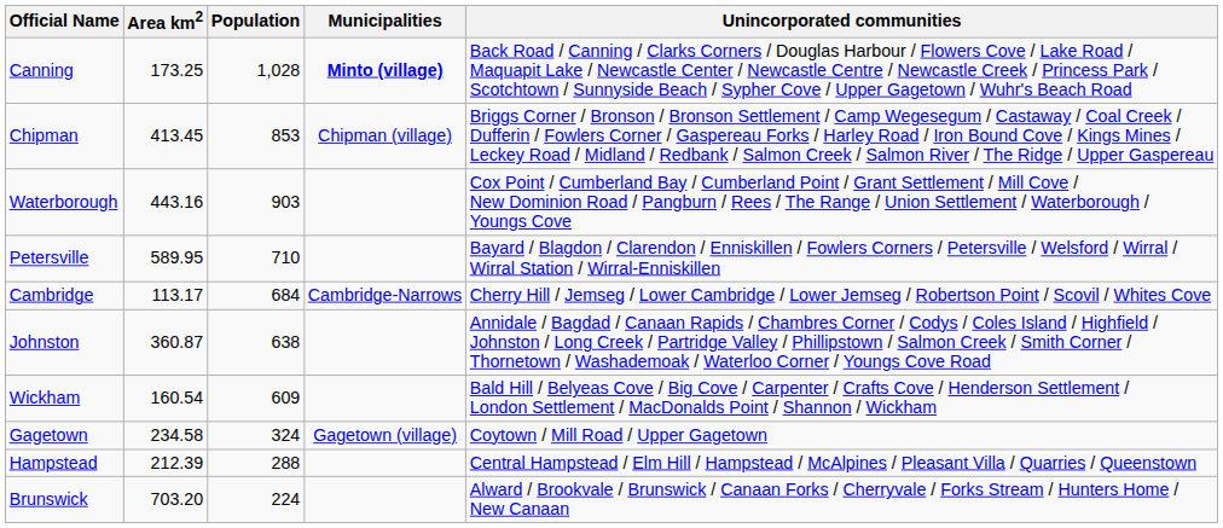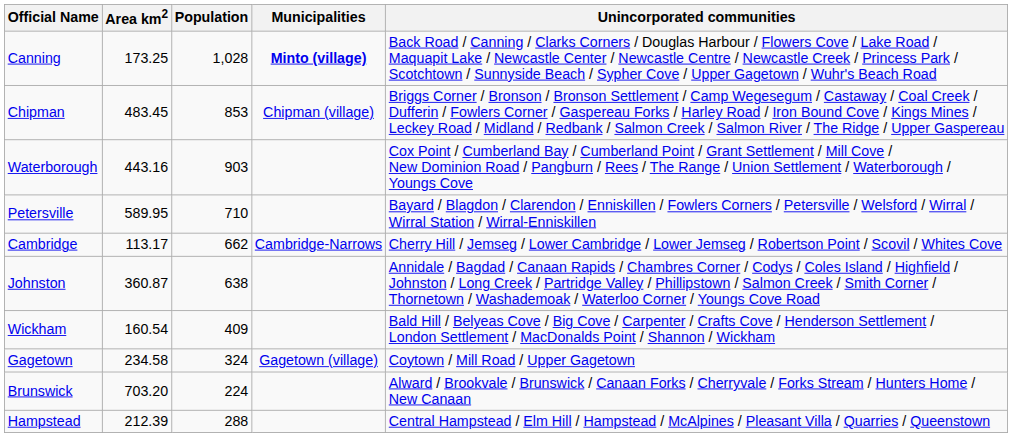 <table class="wikitable">
 <tr>
 <th>Official Name</th>
 <th>Area km<sup>2</sup></th>
 <th>Population</th>
 <th>Municipalities</th>
 <th>Unincorporated communities</th>
 </tr>
 <tr>
 <td><a href='#'>Canning</a></td>
 <td align="right">173.25</td>
 <td align="right">1,028</td>
 <td align="center"><strong><a href='#'>Minto (village)</a></strong></td>
 <td><a href='#'>Back Road</a> / <a href='#'>Canning</a> / <a href='#'>Clarks Corners</a> / Douglas Harbour / <a href='#'>Flowers Cove</a> / <a href='#'>Lake Road</a> / <br><a href='#'>Maquapit Lake</a> / <a href='#'>Newcastle Center</a> / <a href='#'>Newcastle Centre</a> / <a href='#'>Newcastle Creek</a> / <a href='#'>Princess Park</a> / <br><a href='#'>Scotchtown</a> / <a href='#'>Sunnyside Beach</a> / <a href='#'>Sypher Cove</a> / <a href='#'>Upper Gagetown</a> / <a href='#'>Wuhr's Beach Road</a></td>
 </tr>
 <tr>
 <td><a href='#'>Chipman</a></td>
-<td align="right">413.45</td>
+<td align="right">483.45</td>
 <td align="right">853</td>
 <td align="center"><a href='#'>Chipman (village)</a></td>
 <td><a href='#'>Briggs Corner</a> / <a href='#'>Bronson</a> / <a href='#'>Bronson Settlement</a> / <a href='#'>Camp Wegesegum</a> / <a href='#'>Castaway</a> / <a href='#'>Coal Creek</a> / <br><a href='#'>Dufferin</a> / <a href='#'>Fowlers Corner</a> / <a href='#'>Gaspereau Forks</a> / <a href='#'>Harley Road</a> / <a href='#'>Iron Bound Cove</a> / <a href='#'>Kings Mines</a> / <br><a href='#'>Leckey Road</a> / <a href='#'>Midland</a> / <a href='#'>Redbank</a> / <a href='#'>Salmon Creek</a> / <a href='#'>Salmon River</a> / <a href='#'>The Ridge</a> / <a href='#'>Upper Gaspereau</a></td>
 </tr>
 <tr>
 <td><a href='#'>Waterborough</a></td>
 <td align="right">443.16</td>
 <td align="right">903</td>
 <td align="center"></td>
 <td><a href='#'>Cox Point</a> / <a href='#'>Cumberland Bay</a> / <a href='#'>Cumberland Point</a> / <a href='#'>Grant Settlement</a> / <a href='#'>Mill Cove</a> / <br><a href='#'>New Dominion Road</a> / <a href='#'>Pangburn</a> / <a href='#'>Rees</a> / <a href='#'>The Range</a> / <a href='#'>Union Settlement</a> / <a href='#'>Waterborough</a> / <br><a href='#'>Youngs Cove</a></td>
 </tr>
 <tr>
 <td><a href='#'>Petersville</a></td>
 <td align="right">589.95</td>
 <td align="right">710</td>
 <td align="center"></td>
 <td><a href='#'>Bayard</a> / <a href='#'>Blagdon</a> / <a href='#'>Clarendon</a> / <a href='#'>Enniskillen</a> / <a href='#'>Fowlers Corners</a> / <a href='#'>Petersville</a> / <a href='#'>Welsford</a> / <a href='#'>Wirral</a> / <br><a href='#'>Wirral Station</a> / <a href='#'>Wirral-Enniskillen</a></td>
 </tr>
 <tr>
 <td><a href='#'>Cambridge</a></td>
 <td align="right">113.17</td>
-<td align="right">684</td>
+<td align="right">662</td>
 <td align="center"><a href='#'>Cambridge-Narrows</a></td>
 <td><a href='#'>Cherry Hill</a> / <a href='#'>Jemseg</a> / <a href='#'>Lower Cambridge</a> / <a href='#'>Lower Jemseg</a> / <a href='#'>Robertson Point</a> / <a href='#'>Scovil</a> / <a href='#'>Whites Cove</a></td>
 </tr>
 <tr>
 <td><a href='#'>Johnston</a></td>
 <td align="right">360.87</td>
 <td align="right">638</td>
 <td align="center"></td>
 <td><a href='#'>Annidale</a> / <a href='#'>Bagdad</a> / <a href='#'>Canaan Rapids</a> / <a href='#'>Chambres Corner</a> / <a href='#'>Codys</a> / <a href='#'>Coles Island</a> / <a href='#'>Highfield</a> / <br><a href='#'>Johnston</a> / <a href='#'>Long Creek</a> / <a href='#'>Partridge Valley</a> / <a href='#'>Phillipstown</a> / <a href='#'>Salmon Creek</a> / <a href='#'>Smith Corner</a> / <br><a href='#'>Thornetown</a> / <a href='#'>Washademoak</a> / <a href='#'>Waterloo Corner</a> / <a href='#'>Youngs Cove Road</a></td>
 </tr>
 <tr>
 <td><a href='#'>Wickham</a></td>
 <td align="right">160.54</td>
-<td align="right">609</td>
+<td align="right">409</td>
 <td align="center"></td>
 <td><a href='#'>Bald Hill</a> / <a href='#'>Belyeas Cove</a> / <a href='#'>Big Cove</a> / <a href='#'>Carpenter</a> / <a href='#'>Crafts Cove</a> / <a href='#'>Henderson Settlement</a> / <br><a href='#'>London Settlement</a> / <a href='#'>MacDonalds Point</a> / <a href='#'>Shannon</a> / <a href='#'>Wickham</a></td>
 </tr>
 <tr>
 <td><a href='#'>Gagetown</a></td>
 <td align="right">234.58</td>
 <td align="right">324</td>
 <td align="center"><a href='#'>Gagetown (village)</a></td>
 <td><a href='#'>Coytown</a> / <a href='#'>Mill Road</a> / <a href='#'>Upper Gagetown</a></td>
 </tr>
 <tr>
+<td><a href='#'>Brunswick</a></td>
+<td align="right">703.20</td>
+<td align="right">224</td>
+<td align="center"></td>
+<td><a href='#'>Alward</a> / <a href='#'>Brookvale</a> / <a href='#'>Brunswick</a> / <a href='#'>Canaan Forks</a> /  <a href='#'>Cherryvale</a> / <a href='#'>Forks Stream</a> / <a href='#'>Hunters Home</a> / <br><a href='#'>New Canaan</a></td>
+</tr>
+<tr>
 <td><a href='#'>Hampstead</a></td>
 <td align="right">212.39</td>
 <td align="right">288</td>
 <td align="center"></td>
 <td><a href='#'>Central Hampstead</a> / <a href='#'>Elm Hill</a> / <a href='#'>Hampstead</a> / <a href='#'>McAlpines</a> / <a href='#'>Pleasant Villa</a> / <a href='#'>Quarries</a> / <a href='#'>Queenstown</a></td>
 </tr>
-<tr>
-<td><a href='#'>Brunswick</a></td>
-<td align="right">703.20</td>
-<td align="right">224</td>
-<td align="center"></td>
-<td><a href='#'>Alward</a> / <a href='#'>Brookvale</a> / <a href='#'>Brunswick</a> / <a href='#'>Canaan Forks</a> /  <a href='#'>Cherryvale</a> / <a href='#'>Forks Stream</a> / <a href='#'>Hunters Home</a> / <br><a href='#'>New Canaan</a></td>
-</tr>
 </table>
